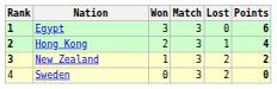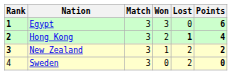 <table class="wikitable">
 <tr>
 <th width=20>Rank</th>
 <th width=150>Nation</th>
+<th width=20>Match</th>
 <th width=20>Won</th>
-<th width=20>Match</th>
 <th width=20>Lost</th>
 <th width=20>Points</th>
 </tr>
 <tr style="text-align:right; background:#cfc;">
 <td align="left"><strong>1</strong></td>
 <td style="text-align:left;"> <a href='#'>Egypt</a></td>
 <td>3</td>
 <td>3</td>
 <td>0</td>
 <td><strong>6</strong></td>
 </tr>
 <tr style="text-align:right; background:#cfc;">
 <td align="left"><strong>2</strong></td>
 <td style="text-align:left;"> <a href='#'>Hong Kong</a></td>
+<td>3</td>
 <td>2</td>
-<td>3</td>
-<td>1</td>
+<td><strong>1</strong></td>
 <td><strong>4</strong></td>
 </tr>
 <tr style="text-align:right; background:#ffc;">
 <td align="left"><strong>3</strong></td>
 <td style="text-align:left;"> <a href='#'>New Zealand</a></td>
+<td>3</td>
 <td>1</td>
-<td>3</td>
 <td>2</td>
 <td><strong>2</strong></td>
 </tr>
 <tr style="text-align:right; background:#ffc;">
 <td align="left">4</td>
 <td style="text-align:left;"> <a href='#'>Sweden</a></td>
+<td>3</td>
 <td>0</td>
-<td>3</td>
 <td>2</td>
 <td><strong>0</strong></td>
 </tr>
 </table>
